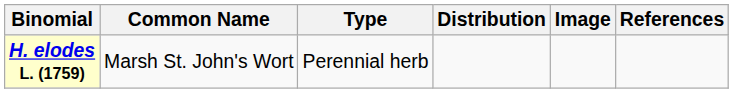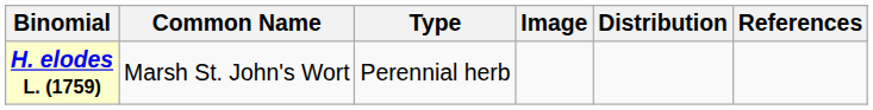 <table class="wikitable mw-collapsible ">
 <tr>
 <th>Binomial</th>
 <th>Common Name</th>
 <th>Type</th>
+<th>Image</th>
 <th>Distribution</th>
-<th>Image</th>
 <th>References</th>
 </tr>
 <tr>
 <th scope="row" align="left" style="background:#FFFFCC;"><em><a href='#'>H. elodes</a></em><br><small>L. (1759)</small></th>
 <td>Marsh St. John's Wort</td>
 <td>Perennial herb</td>
 <td></td>
 <td></td>
 <td></td>
 </tr>
 </table>
